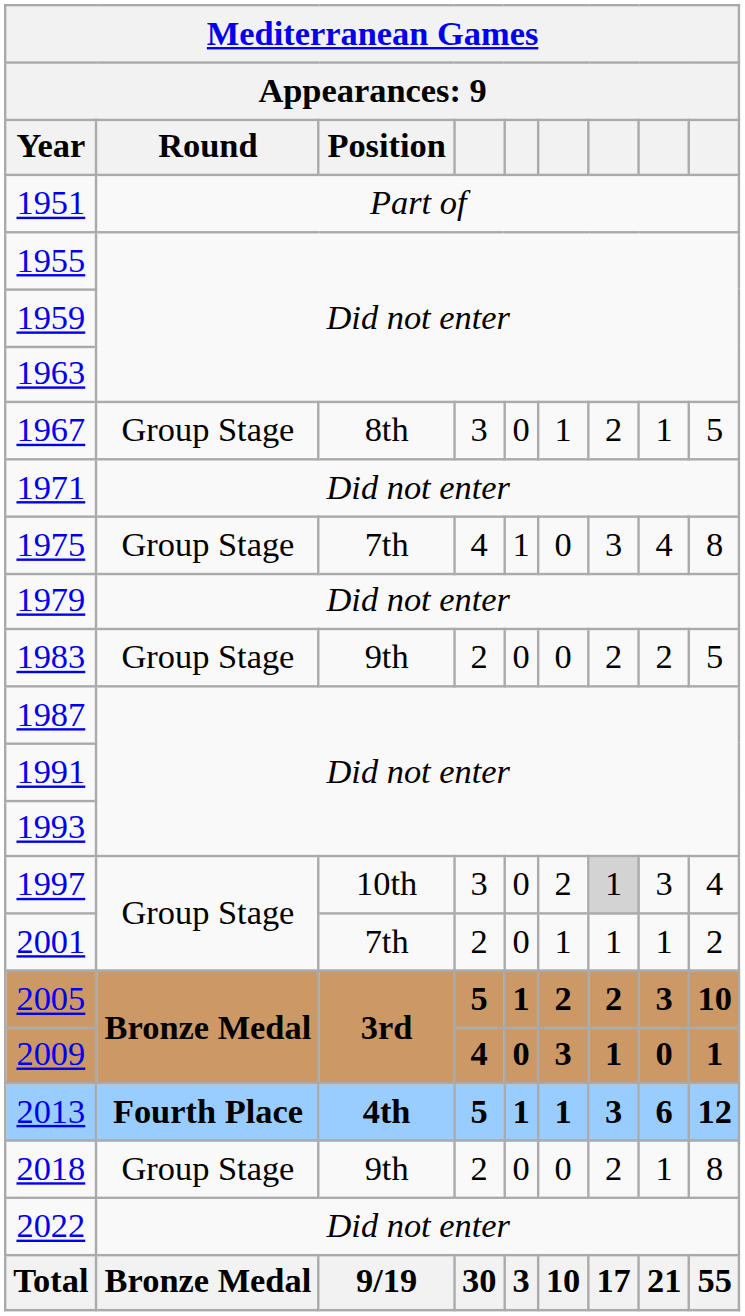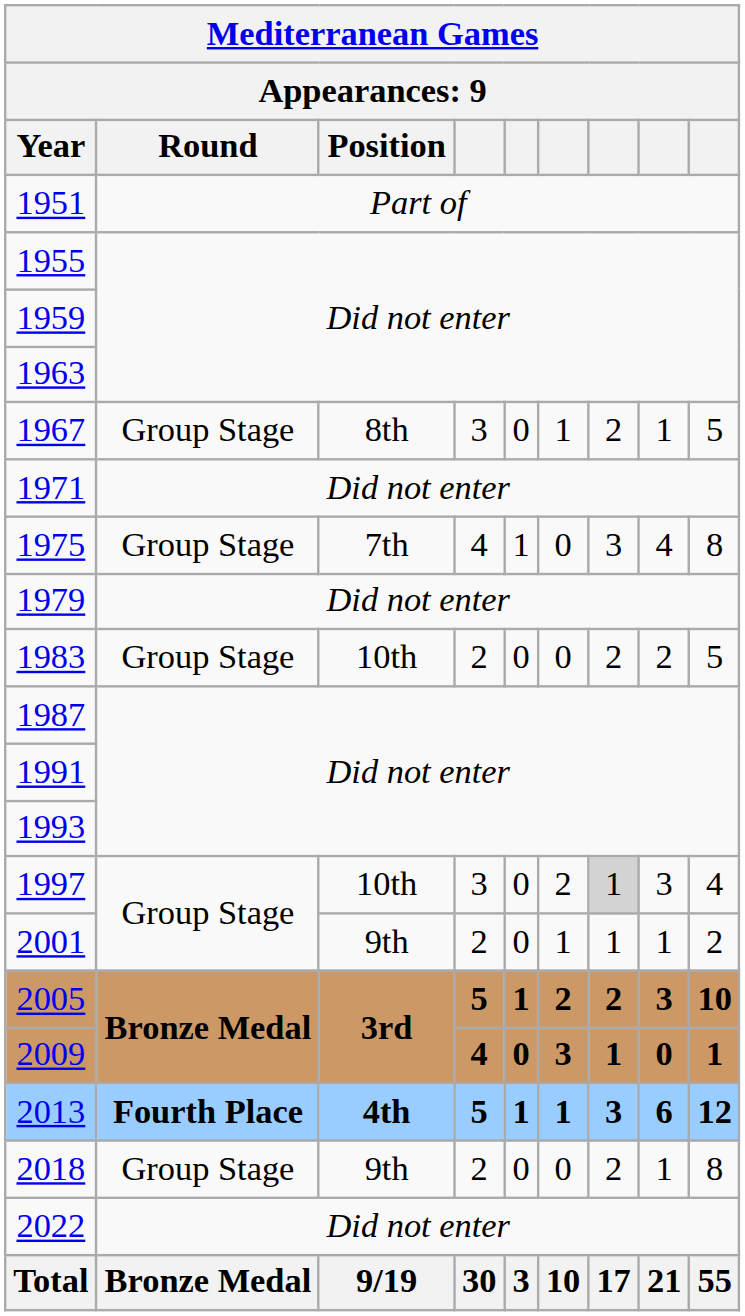 <table class="wikitable" style="text-align: center;font-size:90%;">
 <tr>
 <th colspan=9><a href='#'>Mediterranean Games</a></th>
 </tr>
 <tr>
 <th colspan=9>Appearances: 9</th>
 </tr>
 <tr>
 <th>Year</th>
 <th>Round</th>
 <th>Position</th>
 <th></th>
 <th></th>
 <th></th>
 <th></th>
 <th></th>
 <th></th>
 </tr>
 <tr>
 <td> <a href='#'>1951</a></td>
 <td colspan=8><em>Part of </em></td>
 </tr>
 <tr>
 <td> <a href='#'>1955</a></td>
 <td colspan=8 rowspan=3><em>Did not enter</em></td>
 </tr>
 <tr>
 <td> <a href='#'>1959</a></td>
 </tr>
 <tr>
 <td> <a href='#'>1963</a></td>
 </tr>
 <tr>
 <td> <a href='#'>1967</a></td>
 <td>Group Stage</td>
 <td>8th</td>
 <td>3</td>
 <td>0</td>
 <td>1</td>
 <td>2</td>
 <td>1</td>
 <td>5</td>
 </tr>
 <tr>
 <td> <a href='#'>1971</a></td>
 <td colspan=8><em>Did not enter</em></td>
 </tr>
 <tr>
 <td> <a href='#'>1975</a></td>
 <td>Group Stage</td>
 <td>7th</td>
 <td>4</td>
 <td>1</td>
 <td>0</td>
 <td>3</td>
 <td>4</td>
 <td>8</td>
 </tr>
 <tr>
 <td> <a href='#'>1979</a></td>
 <td colspan=8><em>Did not enter</em></td>
 </tr>
 <tr>
 <td> <a href='#'>1983</a></td>
 <td>Group Stage</td>
-<td>9th</td>
+<td>10th</td>
 <td>2</td>
 <td>0</td>
 <td>0</td>
 <td>2</td>
 <td>2</td>
 <td>5</td>
 </tr>
 <tr>
 <td> <a href='#'>1987</a></td>
 <td colspan=8 rowspan=3><em>Did not enter</em></td>
 </tr>
 <tr>
 <td> <a href='#'>1991</a></td>
 </tr>
 <tr>
 <td> <a href='#'>1993</a></td>
 </tr>
 <tr>
 <td> <a href='#'>1997</a></td>
 <td rowspan=2>Group Stage</td>
 <td>10th</td>
 <td>3</td>
 <td>0</td>
 <td>2</td>
 <td style="background: lightgrey;">1</td>
 <td>3</td>
 <td>4</td>
 </tr>
 <tr>
 <td> <a href='#'>2001</a></td>
-<td>7th</td>
+<td>9th</td>
 <td>2</td>
 <td>0</td>
 <td>1</td>
 <td>1</td>
 <td>1</td>
 <td>2</td>
 </tr>
 <tr style="background:#c96;">
 <td> <a href='#'>2005</a></td>
 <td rowspan=2><strong>Bronze Medal</strong></td>
 <td rowspan=2><strong>3rd</strong></td>
 <td><strong>5</strong></td>
 <td><strong>1</strong></td>
 <td><strong>2</strong></td>
 <td><strong>2</strong></td>
 <td><strong>3</strong></td>
 <td><strong>10</strong></td>
 </tr>
 <tr style="background:#c96;">
 <td> <a href='#'>2009</a></td>
 <td><strong>4</strong></td>
 <td><strong>0</strong></td>
 <td><strong>3</strong></td>
 <td><strong>1</strong></td>
 <td><strong>0</strong></td>
 <td><strong>1</strong></td>
 </tr>
 <tr style="background:#9acdff;">
 <td> <a href='#'>2013</a></td>
 <td><strong>Fourth Place</strong></td>
 <td><strong>4th</strong></td>
 <td><strong>5</strong></td>
 <td><strong>1</strong></td>
 <td><strong>1</strong></td>
 <td><strong>3</strong></td>
 <td><strong>6</strong></td>
 <td><strong>12</strong></td>
 </tr>
 <tr>
 <td> <a href='#'>2018</a></td>
 <td>Group Stage</td>
 <td>9th</td>
 <td>2</td>
 <td>0</td>
 <td>0</td>
 <td>2</td>
 <td>1</td>
 <td>8</td>
 </tr>
 <tr>
 <td> <a href='#'>2022</a></td>
 <td colspan=8><em>Did not enter</em></td>
 </tr>
 <tr>
 <th>Total</th>
 <th>Bronze Medal</th>
 <th>9/19</th>
 <th>30</th>
 <th>3</th>
 <th>10</th>
 <th>17</th>
 <th>21</th>
 <th>55</th>
 </tr>
 </table>
